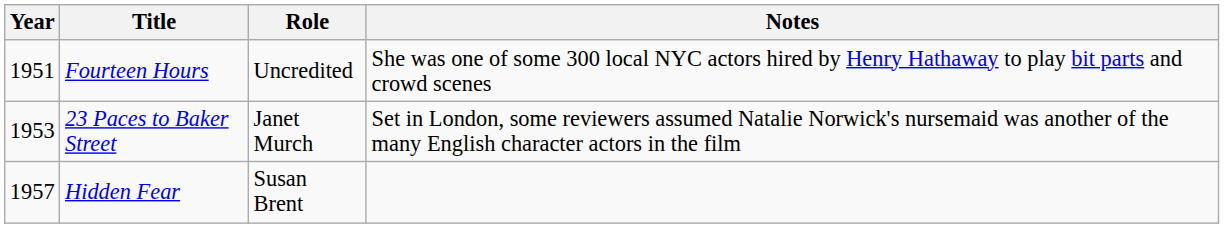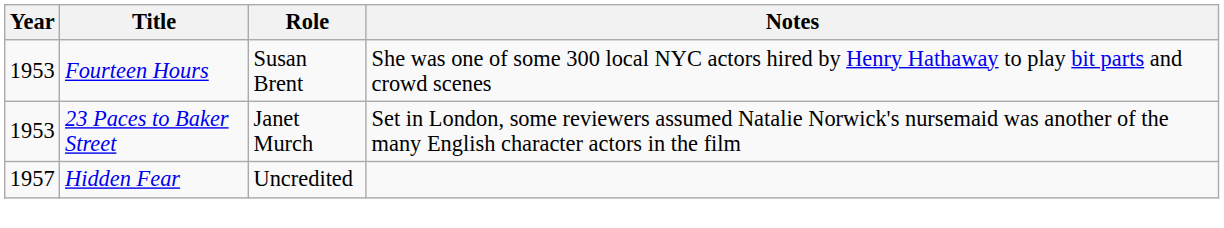 <table class="wikitable sortable plainrowheaders">
 <tr>
 <th scope="col">Year</th>
 <th scope="col">Title</th>
 <th scope="col">Role</th>
 <th scope="col">Notes</th>
 </tr>
 <tr>
-<td>1951</td>
+<td>1953</td>
 <td><em><a href='#'>Fourteen Hours</a></em></td>
-<td>Uncredited</td>
+<td>Susan Brent</td>
 <td>She was one of some 300 local NYC actors hired by <a href='#'>Henry Hathaway</a> to play <a href='#'>bit parts</a> and crowd scenes</td>
 </tr>
 <tr>
 <td>1953</td>
 <td><em><a href='#'>23 Paces to Baker Street</a></em></td>
 <td>Janet Murch</td>
 <td>Set in London, some reviewers assumed Natalie Norwick's nursemaid was another of the many English character actors in the film</td>
 </tr>
 <tr>
 <td>1957</td>
 <td><em><a href='#'>Hidden Fear</a></em></td>
-<td>Susan Brent</td>
+<td>Uncredited</td>
 <td></td>
 </tr>
 </table>
